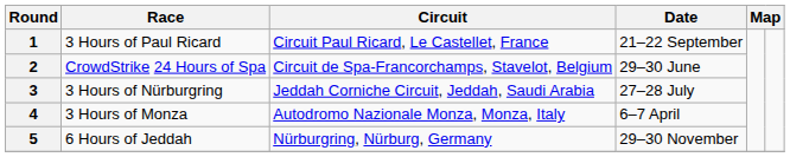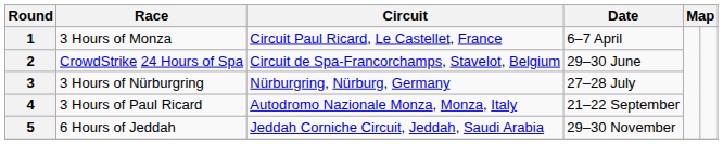 <table class="wikitable" style="font-size: 85%;">
 <tr>
 <th>Round</th>
 <th>Race</th>
 <th>Circuit</th>
 <th>Date</th>
 <th colspan=2>Map</th>
 </tr>
 <tr>
 <th>1</th>
-<td>3 Hours of Paul Ricard</td>
+<td>3 Hours of Monza</td>
 <td> <a href='#'>Circuit Paul Ricard</a>, <a href='#'>Le Castellet</a>, <a href='#'>France</a></td>
-<td>21–22 September</td>
+<td>6–7 April</td>
 <td rowspan="5"></td>
 <td rowspan="5"></td>
 </tr>
 <tr>
 <th>2</th>
 <td><a href='#'>CrowdStrike</a> <a href='#'>24 Hours of Spa</a></td>
 <td> <a href='#'>Circuit de Spa-Francorchamps</a>, <a href='#'>Stavelot</a>, <a href='#'>Belgium</a></td>
 <td>29–30 June</td>
 </tr>
 <tr>
 <th>3</th>
 <td>3 Hours of Nürburgring</td>
-<td> <a href='#'>Jeddah Corniche Circuit</a>, <a href='#'>Jeddah</a>, <a href='#'>Saudi Arabia</a></td>
+<td> <a href='#'>Nürburgring</a>, <a href='#'>Nürburg</a>, <a href='#'>Germany</a></td>
 <td>27–28 July</td>
 </tr>
 <tr>
 <th>4</th>
-<td>3 Hours of Monza</td>
+<td>3 Hours of Paul Ricard</td>
 <td> <a href='#'>Autodromo Nazionale Monza</a>, <a href='#'>Monza</a>, <a href='#'>Italy</a></td>
-<td>6–7 April</td>
+<td>21–22 September</td>
 </tr>
 <tr>
 <th>5</th>
 <td>6 Hours of Jeddah</td>
-<td> <a href='#'>Nürburgring</a>, <a href='#'>Nürburg</a>, <a href='#'>Germany</a></td>
+<td> <a href='#'>Jeddah Corniche Circuit</a>, <a href='#'>Jeddah</a>, <a href='#'>Saudi Arabia</a></td>
 <td>29–30 November</td>
 </tr>
 <tr>
 </tr>
 </table>
